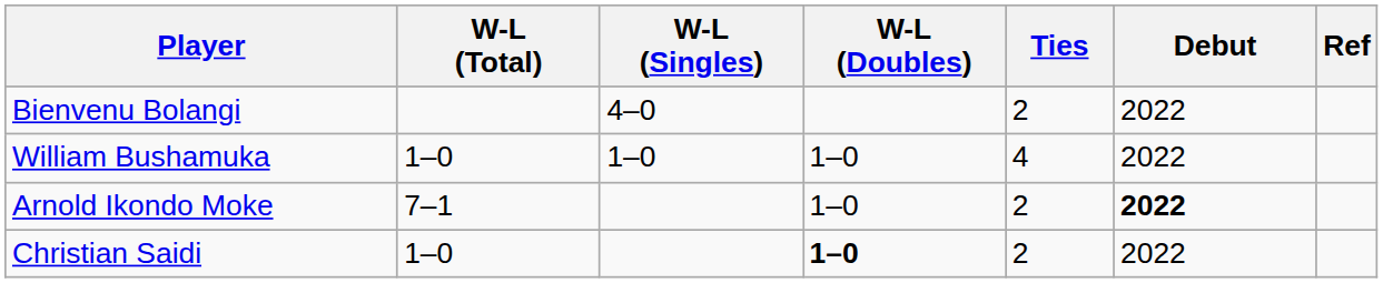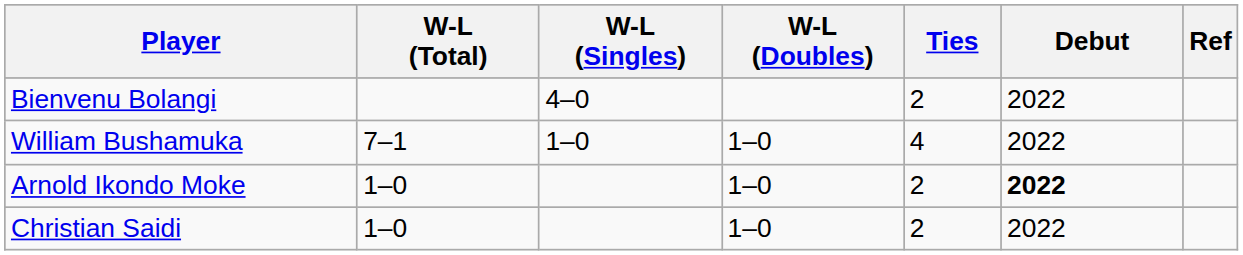 <table class="wikitable sortable" style=font-size:97%>
 <tr>
 <th width=200><a href='#'>Player</a></th>
 <th width=100>W-L<br>(Total)</th>
 <th width=100>W-L<br>(<a href='#'>Singles</a>)</th>
 <th width=100>W-L<br>(<a href='#'>Doubles</a>)</th>
 <th width=50><a href='#'>Ties</a></th>
 <th width=100>Debut</th>
 <th>Ref</th>
 </tr>
 <tr>
 <td><a href='#'>Bienvenu Bolangi</a></td>
 <td></td>
 <td>4–0</td>
 <td></td>
 <td>2</td>
 <td>2022</td>
 <td></td>
 </tr>
 <tr>
 <td><a href='#'>William Bushamuka</a></td>
-<td>1–0</td>
+<td>7–1</td>
 <td>1–0</td>
 <td>1–0</td>
 <td>4</td>
 <td>2022</td>
 <td></td>
 </tr>
 <tr>
 <td><a href='#'>Arnold Ikondo Moke</a></td>
-<td>7–1</td>
+<td>1–0</td>
 <td></td>
 <td>1–0</td>
 <td>2</td>
 <td><strong>2022</strong></td>
 <td></td>
 </tr>
 <tr>
 <td><a href='#'>Christian Saidi</a></td>
 <td>1–0</td>
 <td></td>
-<td><strong>1–0</strong></td>
+<td>1–0</td>
 <td>2</td>
 <td>2022</td>
 <td></td>
 </tr>
 </table>
